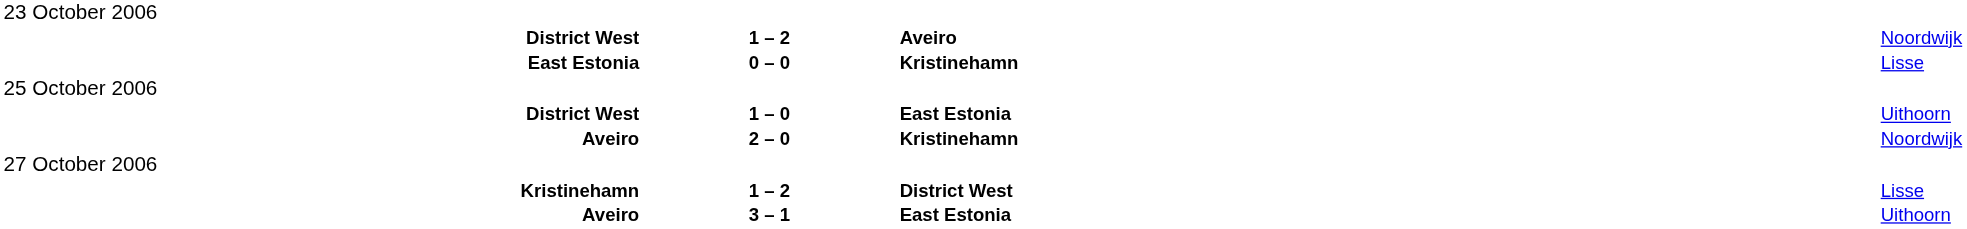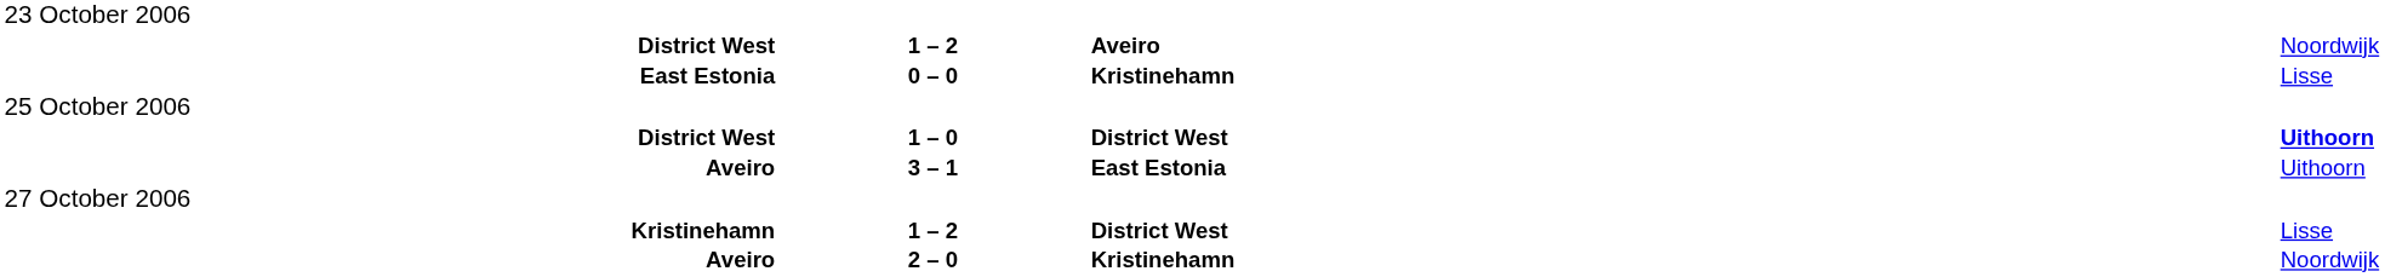 <table width=100% cellspacing=1>
 <tr>
 <th width=25%></th>
 <th width=10%></th>
 <th></th>
 </tr>
 <tr>
 <td>23 October 2006</td>
 </tr>
 <tr style=font-size:90%>
 <td align=right><strong>District West</strong></td>
 <td align=center><strong>1 – 2</strong></td>
 <td><strong>Aveiro</strong></td>
 <td><a href='#'>Noordwijk</a></td>
 </tr>
 <tr style=font-size:90%>
 <td align=right><strong>East Estonia</strong></td>
 <td align=center><strong>0 – 0</strong></td>
 <td><strong>Kristinehamn</strong></td>
 <td><a href='#'>Lisse</a></td>
 </tr>
 <tr>
 <td>25 October 2006</td>
 </tr>
 <tr style=font-size:90%>
 <td align=right><strong>District West</strong></td>
 <td align=center><strong>1 – 0</strong></td>
-<td><strong>East Estonia</strong></td>
-<td><a href='#'>Uithoorn</a></td>
+<td><strong>District West</strong></td>
+<td><strong><a href='#'>Uithoorn</a></strong></td>
 </tr>
 <tr style=font-size:90%>
 <td align=right><strong>Aveiro</strong></td>
-<td align=center><strong>2 – 0</strong></td>
-<td><strong>Kristinehamn</strong></td>
-<td><a href='#'>Noordwijk</a></td>
+<td align=center><strong>3 – 1</strong></td>
+<td><strong>East Estonia</strong></td>
+<td><a href='#'>Uithoorn</a></td>
 </tr>
 <tr>
 <td>27 October 2006</td>
 </tr>
 <tr style=font-size:90%>
 <td align=right><strong>Kristinehamn</strong></td>
 <td align=center><strong>1 – 2</strong></td>
 <td><strong>District West</strong></td>
 <td><a href='#'>Lisse</a></td>
 </tr>
 <tr style=font-size:90%>
 <td align=right><strong>Aveiro</strong></td>
-<td align=center><strong>3 – 1</strong></td>
-<td><strong>East Estonia</strong></td>
-<td><a href='#'>Uithoorn</a></td>
+<td align=center><strong>2 – 0</strong></td>
+<td><strong>Kristinehamn</strong></td>
+<td><a href='#'>Noordwijk</a></td>
 </tr>
 </table>
